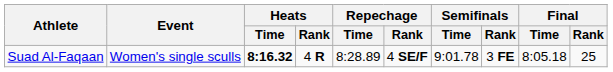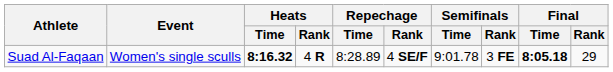 <table class=wikitable style=font-size:90%;text-align:center>
 <tr>
 <th rowspan=2>Athlete</th>
 <th rowspan=2>Event</th>
 <th colspan=2>Heats</th>
 <th colspan=2>Repechage</th>
 <th colspan=2>Semifinals</th>
 <th colspan=2>Final</th>
 </tr>
 <tr style=font-size:95%>
 <th>Time</th>
 <th>Rank</th>
 <th>Time</th>
 <th>Rank</th>
 <th>Time</th>
 <th>Rank</th>
 <th>Time</th>
 <th>Rank</th>
 </tr>
 <tr>
 <td align=left><a href='#'>Suad Al-Faqaan</a></td>
 <td align=left><a href='#'>Women's single sculls</a></td>
 <td><strong>8:16.32</strong></td>
 <td>4 <strong>R</strong></td>
 <td>8:28.89</td>
 <td>4 <strong>SE/F</strong></td>
 <td>9:01.78</td>
 <td>3 <strong>FE</strong></td>
-<td>8:05.18</td>
-<td>25</td>
+<td><strong>8:05.18</strong></td>
+<td>29</td>
 </tr>
 </table>
